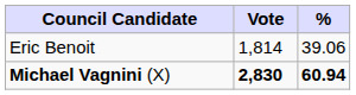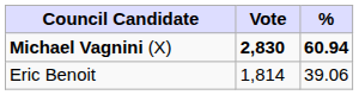 <table class="wikitable">
 <tr>
 <th style="background:#ddf; width:200px;">Council Candidate</th>
 <th style="background:#ddf; width:50px;">Vote</th>
 <th style="background:#ddf; width:30px;">%</th>
 </tr>
 <tr>
+<td><strong>Michael Vagnini</strong> (X)</td>
+<td><strong>2,830</strong></td>
+<td><strong>60.94</strong></td>
+</tr>
+<tr>
 <td>Eric Benoit</td>
 <td>1,814</td>
 <td>39.06</td>
 </tr>
-<tr>
-<td><strong>Michael Vagnini</strong> (X)</td>
-<td><strong>2,830</strong></td>
-<td><strong>60.94</strong></td>
-</tr>
 </table>
